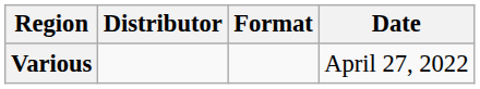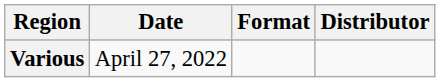 <table class="wikitable plainrowheaders">
 <tr>
 <th scope="col">Region</th>
+<th scope="col">Date</th>
+<th scope="col">Format</th>
 <th scope="col">Distributor</th>
-<th scope="col">Format</th>
-<th scope="col">Date</th>
 </tr>
 <tr>
 <th scope="row">Various</th>
+<td>April 27, 2022</td>
 <td></td>
 <td></td>
-<td>April 27, 2022</td>
 </tr>
 </table>
